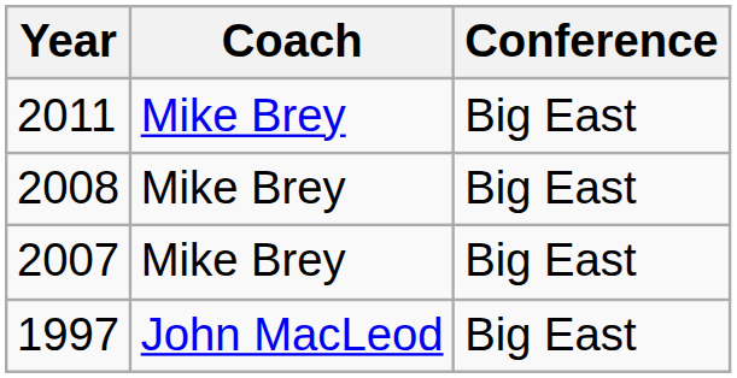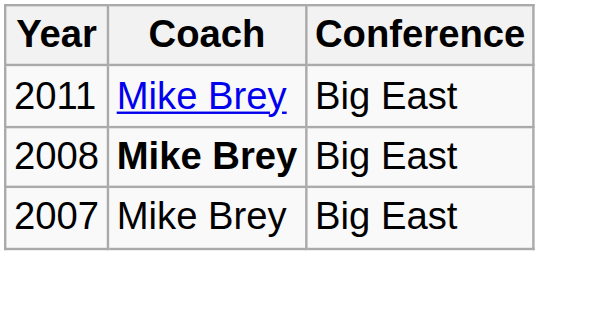 <table class="wikitable outercollapse">
 <tr>
 <th>Year</th>
 <th>Coach</th>
 <th>Conference</th>
 </tr>
 <tr>
 <td>2011</td>
 <td><a href='#'>Mike Brey</a></td>
 <td>Big East</td>
 </tr>
 <tr>
 <td>2008</td>
-<td>Mike Brey</td>
+<td><strong>Mike Brey</strong></td>
 <td>Big East</td>
 </tr>
 <tr>
 <td>2007</td>
 <td>Mike Brey</td>
 <td>Big East</td>
 </tr>
-<tr>
-<td>1997</td>
-<td><a href='#'>John MacLeod</a></td>
-<td>Big East</td>
-</tr>
 </table>
